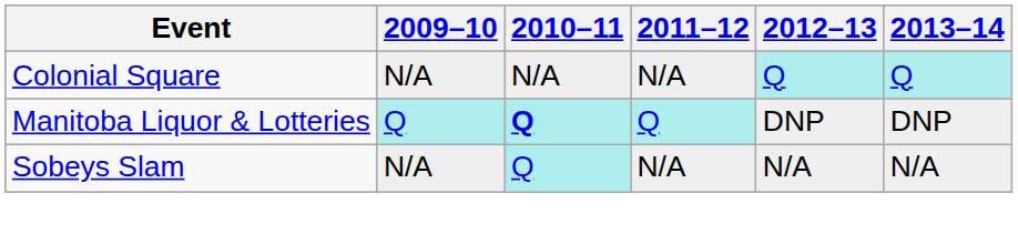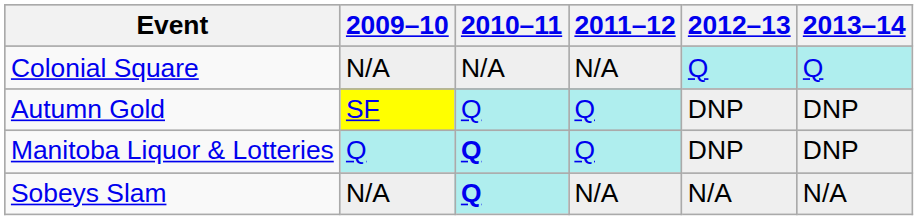 <table class="wikitable" border="1">
 <tr>
 <th>Event</th>
 <th><a href='#'>2009–10</a></th>
 <th><a href='#'>2010–11</a></th>
 <th><a href='#'>2011–12</a></th>
 <th><a href='#'>2012–13</a></th>
 <th><a href='#'>2013–14</a></th>
 </tr>
 <tr>
 <td><a href='#'>Colonial Square</a></td>
 <td style="background:#EFEFEF;">N/A</td>
 <td style="background:#EFEFEF;">N/A</td>
 <td style="background:#EFEFEF;">N/A</td>
 <td style="background:#afeeee;"><a href='#'>Q</a></td>
 <td style="background:#afeeee;"><a href='#'>Q</a></td>
 </tr>
 <tr>
+<td><a href='#'>Autumn Gold</a></td>
+<td style="background:yellow;"><a href='#'>SF</a></td>
+<td style="background:#afeeee;"><a href='#'>Q</a></td>
+<td style="background:#afeeee;"><a href='#'>Q</a></td>
+<td style="background:#EFEFEF;">DNP</td>
+<td style="background:#EFEFEF;">DNP</td>
+</tr>
+<tr>
 <td><a href='#'>Manitoba Liquor & Lotteries</a></td>
 <td style="background:#afeeee;"><a href='#'>Q</a></td>
 <td style="background:#afeeee;"><strong><a href='#'>Q</a></strong></td>
 <td style="background:#afeeee;"><a href='#'>Q</a></td>
 <td style="background:#EFEFEF;">DNP</td>
 <td style="background:#EFEFEF;">DNP</td>
 </tr>
 <tr>
 <td><a href='#'>Sobeys Slam</a></td>
 <td style="background:#EFEFEF;">N/A</td>
-<td style="background:#afeeee;"><a href='#'>Q</a></td>
+<td style="background:#afeeee;"><strong><a href='#'>Q</a></strong></td>
 <td style="background:#EFEFEF;">N/A</td>
 <td style="background:#EFEFEF;">N/A</td>
 <td style="background:#EFEFEF;">N/A</td>
 </tr>
 </table>
